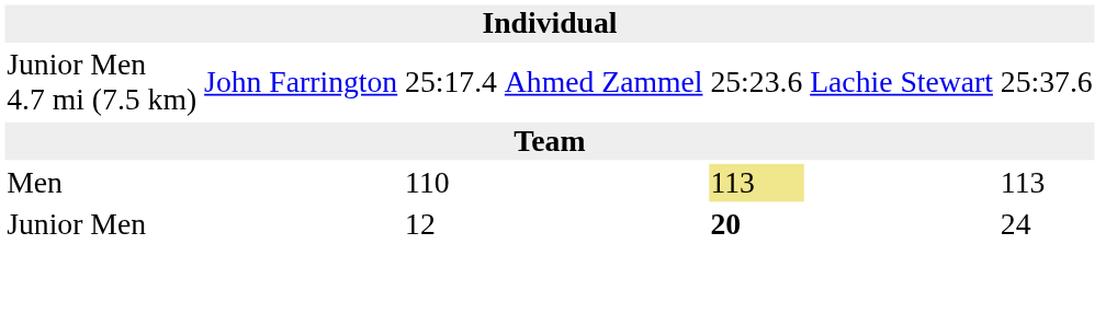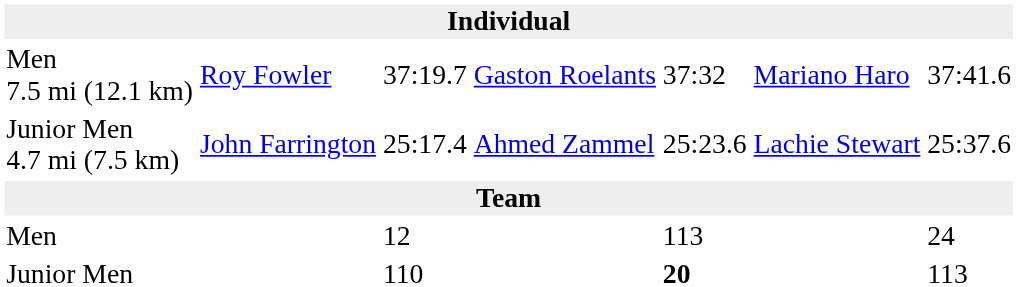 <table>
 <tr>
 <td colspan=7 bgcolor=#eeeeee style=text-align:center;><strong>Individual</strong></td>
+</tr>
+<tr>
+<td>Men<br>7.5 mi (12.1 km)</td>
+<td><a href='#'>Roy Fowler</a><br></td>
+<td>37:19.7</td>
+<td><a href='#'>Gaston Roelants</a><br></td>
+<td>37:32</td>
+<td><a href='#'>Mariano Haro</a><br></td>
+<td>37:41.6</td>
 </tr>
 <tr>
 <td>Junior Men<br>4.7 mi (7.5 km)</td>
 <td><a href='#'>John Farrington</a><br></td>
 <td>25:17.4</td>
 <td><a href='#'>Ahmed Zammel</a><br></td>
 <td>25:23.6</td>
 <td><a href='#'>Lachie Stewart</a><br></td>
 <td>25:37.6</td>
 </tr>
 <tr>
 <td colspan=7 bgcolor=#eeeeee style=text-align:center;><strong>Team</strong></td>
 </tr>
 <tr>
 <td>Men</td>
 <td></td>
-<td>110</td>
-<td></td>
-<td style="background: khaki;">113</td>
+<td>12</td>
 <td></td>
 <td>113</td>
+<td></td>
+<td>24</td>
 </tr>
 <tr>
 <td>Junior Men</td>
 <td></td>
-<td>12</td>
+<td>110</td>
 <td></td>
 <td><strong>20</strong></td>
 <td></td>
-<td>24</td>
+<td>113</td>
 </tr>
 </table>
